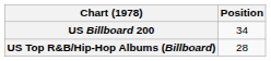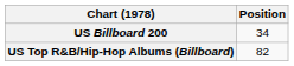 <table class="wikitable sortable plainrowheaders">
 <tr>
 <th scope="col">Chart (1978)</th>
 <th scope="col">Position</th>
 </tr>
 <tr>
 <th scope="row">US <em>Billboard</em> 200</th>
 <td align="center">34</td>
 </tr>
 <tr>
 <th scope="row">US Top R&B/Hip-Hop Albums (<em>Billboard</em>)</th>
-<td align="center">28</td>
+<td align="center">82</td>
 </tr>
 </table>
